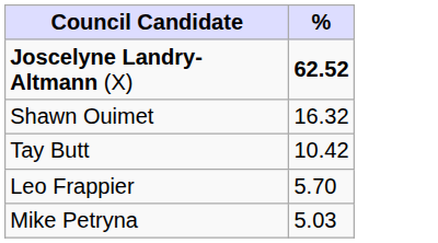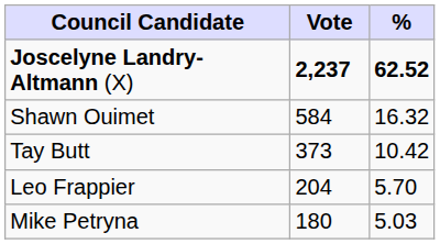 <table class="wikitable">
 <tr>
 <th style="background:#ddf; width:200px;">Council Candidate</th>
+<th style="background:#ddf; width:50px;">Vote</th>
 <th style="background:#ddf; width:30px;">%</th>
 </tr>
 <tr>
 <td><strong>Joscelyne Landry-Altmann</strong> (X)</td>
+<td><strong>2,237</strong></td>
 <td><strong>62.52</strong></td>
 </tr>
 <tr>
 <td>Shawn Ouimet</td>
+<td>584</td>
 <td>16.32</td>
 </tr>
 <tr>
 <td>Tay Butt</td>
+<td>373</td>
 <td>10.42</td>
 </tr>
 <tr>
 <td>Leo Frappier</td>
+<td>204</td>
 <td>5.70</td>
 </tr>
 <tr>
 <td>Mike Petryna</td>
+<td>180</td>
 <td>5.03</td>
 </tr>
 </table>
